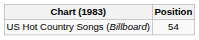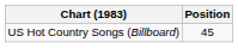 <table class="wikitable">
 <tr>
 <th>Chart (1983)</th>
 <th>Position</th>
 </tr>
 <tr>
 <td>US Hot Country Songs (<em>Billboard</em>)</td>
-<td align="center">54</td>
+<td align="center">45</td>
 </tr>
 </table>
